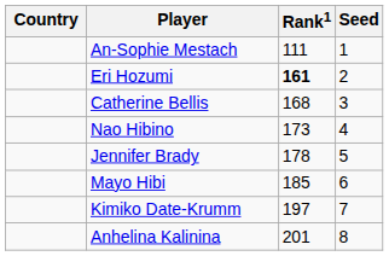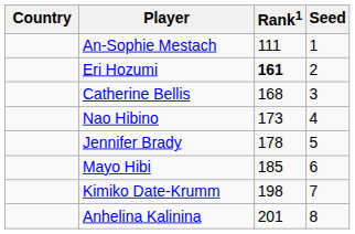 <table class="sortable wikitable">
 <tr>
 <th width="70">Country</th>
 <th width="175">Player</th>
 <th>Rank<sup>1</sup></th>
 <th>Seed</th>
 </tr>
 <tr>
 <td></td>
 <td><a href='#'>An-Sophie Mestach</a></td>
 <td>111</td>
 <td>1</td>
 </tr>
 <tr>
 <td></td>
 <td><a href='#'>Eri Hozumi</a></td>
 <td><strong>161</strong></td>
 <td>2</td>
 </tr>
 <tr>
 <td></td>
 <td><a href='#'>Catherine Bellis</a></td>
 <td>168</td>
 <td>3</td>
 </tr>
 <tr>
 <td></td>
 <td><a href='#'>Nao Hibino</a></td>
 <td>173</td>
 <td>4</td>
 </tr>
 <tr>
 <td></td>
 <td><a href='#'>Jennifer Brady</a></td>
 <td>178</td>
 <td>5</td>
 </tr>
 <tr>
 <td></td>
 <td><a href='#'>Mayo Hibi</a></td>
 <td>185</td>
 <td>6</td>
 </tr>
 <tr>
 <td></td>
 <td><a href='#'>Kimiko Date-Krumm</a></td>
-<td>197</td>
+<td>198</td>
 <td>7</td>
 </tr>
 <tr>
 <td></td>
 <td><a href='#'>Anhelina Kalinina</a></td>
 <td>201</td>
 <td>8</td>
 </tr>
 </table>
